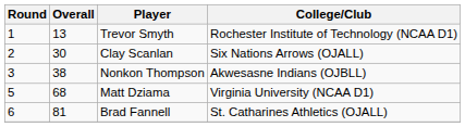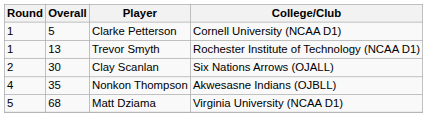 <table class="wikitable">
 <tr>
 <th>Round</th>
 <th>Overall</th>
 <th>Player</th>
 <th>College/Club</th>
+</tr>
+<tr>
+<td>1</td>
+<td>5</td>
+<td>Clarke Petterson</td>
+<td>Cornell University (NCAA D1)</td>
 </tr>
 <tr>
 <td>1</td>
 <td>13</td>
 <td>Trevor Smyth</td>
 <td>Rochester Institute of Technology (NCAA D1)</td>
 </tr>
 <tr>
 <td>2</td>
 <td>30</td>
 <td>Clay Scanlan</td>
 <td>Six Nations Arrows (OJALL)</td>
 </tr>
 <tr>
-<td>3</td>
-<td>38</td>
+<td>4</td>
+<td>35</td>
 <td>Nonkon Thompson</td>
 <td>Akwesasne Indians (OJBLL)</td>
 </tr>
 <tr>
 <td>5</td>
 <td>68</td>
 <td>Matt Dziama</td>
 <td>Virginia University (NCAA D1)</td>
 </tr>
 <tr>
-<td>6</td>
-<td>81</td>
-<td>Brad Fannell</td>
-<td>St. Catharines Athletics (OJALL)</td>
-</tr>
-<tr>
 </tr>
 </table>
